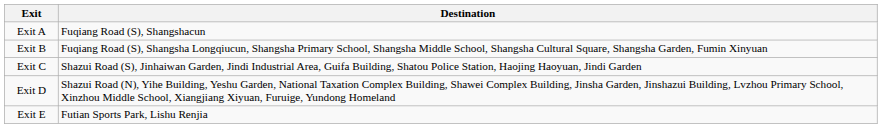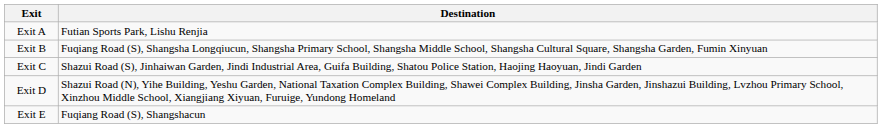 <table class="wikitable">
 <tr>
 <th style="width:70px">Exit</th>
 <th>Destination</th>
 </tr>
 <tr>
 <td align="center">Exit A</td>
-<td>Fuqiang Road (S), Shangshacun</td>
+<td>Futian Sports Park, Lishu Renjia</td>
 </tr>
 <tr>
 <td align="center">Exit B</td>
 <td>Fuqiang Road (S), Shangsha Longqiucun, Shangsha Primary School, Shangsha Middle School, Shangsha Cultural Square, Shangsha Garden, Fumin Xinyuan</td>
 </tr>
 <tr>
 <td align="center">Exit C</td>
 <td>Shazui Road (S), Jinhaiwan Garden, Jindi Industrial Area, Guifa Building, Shatou Police Station, Haojing Haoyuan, Jindi Garden</td>
 </tr>
 <tr>
 <td align="center">Exit D</td>
 <td>Shazui Road (N), Yihe Building, Yeshu Garden, National Taxation Complex Building, Shawei Complex Building, Jinsha Garden, Jinshazui Building, Lvzhou Primary School, Xinzhou Middle School, Xiangjiang Xiyuan, Furuige, Yundong Homeland</td>
 </tr>
 <tr>
 <td align="center">Exit E</td>
-<td>Futian Sports Park, Lishu Renjia</td>
+<td>Fuqiang Road (S), Shangshacun</td>
 </tr>
 </table>
